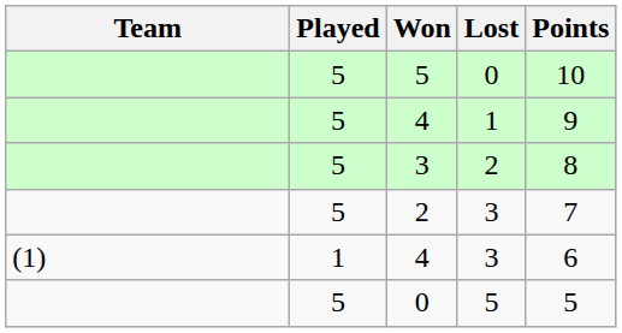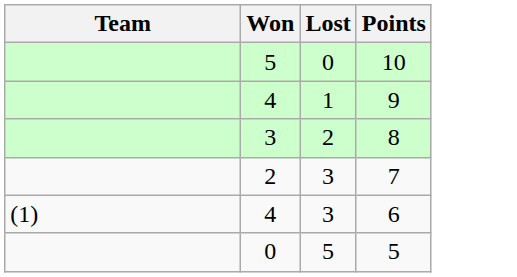 <table class="wikitable" style="text-align:center;">
 <tr>
 <th width=150>Team</th>
-<th width=20>Played</th>
 <th width=20>Won</th>
 <th width=30>Lost</th>
 <th width=20>Points</th>
 </tr>
 <tr bgcolor="#ccffcc">
 <td align=left></td>
 <td>5</td>
-<td>5</td>
 <td>0</td>
 <td>10</td>
 </tr>
 <tr bgcolor="#ccffcc">
 <td align=left></td>
-<td>5</td>
 <td>4</td>
 <td>1</td>
 <td>9</td>
 </tr>
 <tr bgcolor="#ccffcc">
 <td align=left></td>
-<td>5</td>
 <td>3</td>
 <td>2</td>
 <td>8</td>
 </tr>
 <tr>
 <td align=left></td>
-<td>5</td>
 <td>2</td>
 <td>3</td>
 <td>7</td>
 </tr>
 <tr>
 <td align=left> (1)</td>
-<td>1</td>
 <td>4</td>
 <td>3</td>
 <td>6</td>
 </tr>
 <tr>
 <td align=left></td>
-<td>5</td>
 <td>0</td>
 <td>5</td>
 <td>5</td>
 </tr>
 </table>
